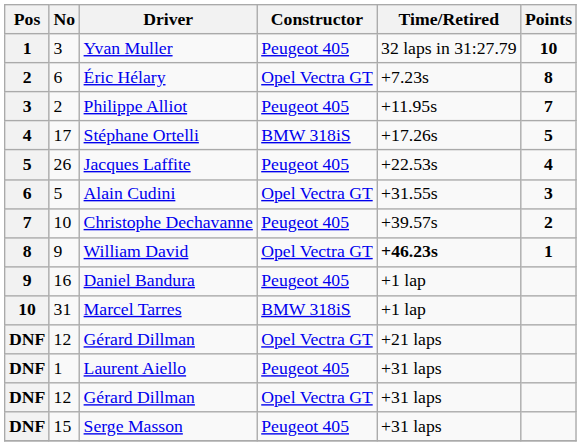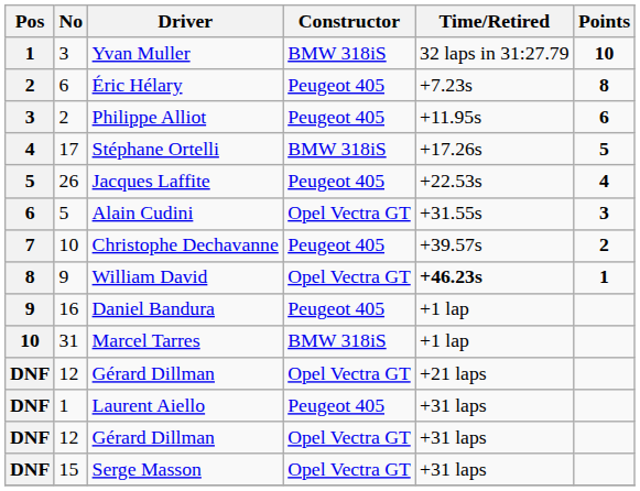 <table class="wikitable" style="font-size: 80%;">
 <tr>
 <th>Pos</th>
 <th>No</th>
 <th>Driver</th>
 <th>Constructor</th>
 <th>Time/Retired</th>
 <th>Points</th>
 </tr>
 <tr>
 <th>1</th>
 <td>3</td>
 <td> <a href='#'>Yvan Muller</a></td>
-<td><a href='#'>Peugeot 405</a></td>
+<td><a href='#'>BMW 318iS</a></td>
 <td>32 laps in 31:27.79</td>
 <td align=center><strong>10</strong></td>
 </tr>
 <tr>
 <th>2</th>
 <td>6</td>
 <td> <a href='#'>Éric Hélary</a></td>
-<td><a href='#'> Opel Vectra GT</a></td>
+<td><a href='#'>Peugeot 405</a></td>
 <td>+7.23s</td>
 <td align=center><strong>8</strong></td>
 </tr>
 <tr>
 <th>3</th>
 <td>2</td>
 <td> <a href='#'>Philippe Alliot</a></td>
 <td><a href='#'>Peugeot 405</a></td>
 <td>+11.95s</td>
-<td align=center><strong>7</strong></td>
+<td align=center><strong>6</strong></td>
 </tr>
 <tr>
 <th>4</th>
 <td>17</td>
 <td> <a href='#'>Stéphane Ortelli</a></td>
 <td><a href='#'>BMW 318iS</a></td>
 <td>+17.26s</td>
 <td align=center><strong>5</strong></td>
 </tr>
 <tr>
 <th>5</th>
 <td>26</td>
 <td> <a href='#'>Jacques Laffite</a></td>
 <td><a href='#'>Peugeot 405</a></td>
 <td>+22.53s</td>
 <td align=center><strong>4</strong></td>
 </tr>
 <tr>
 <th>6</th>
 <td>5</td>
 <td> <a href='#'>Alain Cudini</a></td>
 <td><a href='#'> Opel Vectra GT</a></td>
 <td>+31.55s</td>
 <td align=center><strong>3</strong></td>
 </tr>
 <tr>
 <th>7</th>
 <td>10</td>
 <td> <a href='#'>Christophe Dechavanne</a></td>
 <td><a href='#'>Peugeot 405</a></td>
 <td>+39.57s</td>
 <td align=center><strong>2</strong></td>
 </tr>
 <tr>
 <th>8</th>
 <td>9</td>
 <td> <a href='#'>William David</a></td>
 <td><a href='#'> Opel Vectra GT</a></td>
 <td><strong>+46.23s</strong></td>
 <td align=center><strong>1</strong></td>
 </tr>
 <tr>
 <th>9</th>
 <td>16</td>
 <td> <a href='#'>Daniel Bandura</a></td>
 <td><a href='#'>Peugeot 405</a></td>
 <td>+1 lap</td>
 <td></td>
 </tr>
 <tr>
 <th>10</th>
 <td>31</td>
 <td> <a href='#'>Marcel Tarres</a></td>
 <td><a href='#'>BMW 318iS</a></td>
 <td>+1 lap</td>
 <td></td>
 </tr>
 <tr>
 <th>DNF</th>
 <td>12</td>
 <td> <a href='#'>Gérard Dillman</a></td>
 <td><a href='#'> Opel Vectra GT</a></td>
 <td>+21 laps</td>
 <td></td>
 </tr>
 <tr>
 <th>DNF</th>
 <td>1</td>
 <td> <a href='#'>Laurent Aiello</a></td>
 <td><a href='#'>Peugeot 405</a></td>
 <td>+31 laps</td>
 <td></td>
 </tr>
 <tr>
 <th>DNF</th>
 <td>12</td>
 <td> <a href='#'>Gérard Dillman</a></td>
 <td><a href='#'> Opel Vectra GT</a></td>
 <td>+31 laps</td>
 <td></td>
 </tr>
 <tr>
 <th>DNF</th>
 <td>15</td>
 <td> <a href='#'>Serge Masson</a></td>
-<td><a href='#'>Peugeot 405</a></td>
+<td><a href='#'> Opel Vectra GT</a></td>
 <td>+31 laps</td>
 <td></td>
 </tr>
 <tr>
 </tr>
 </table>
